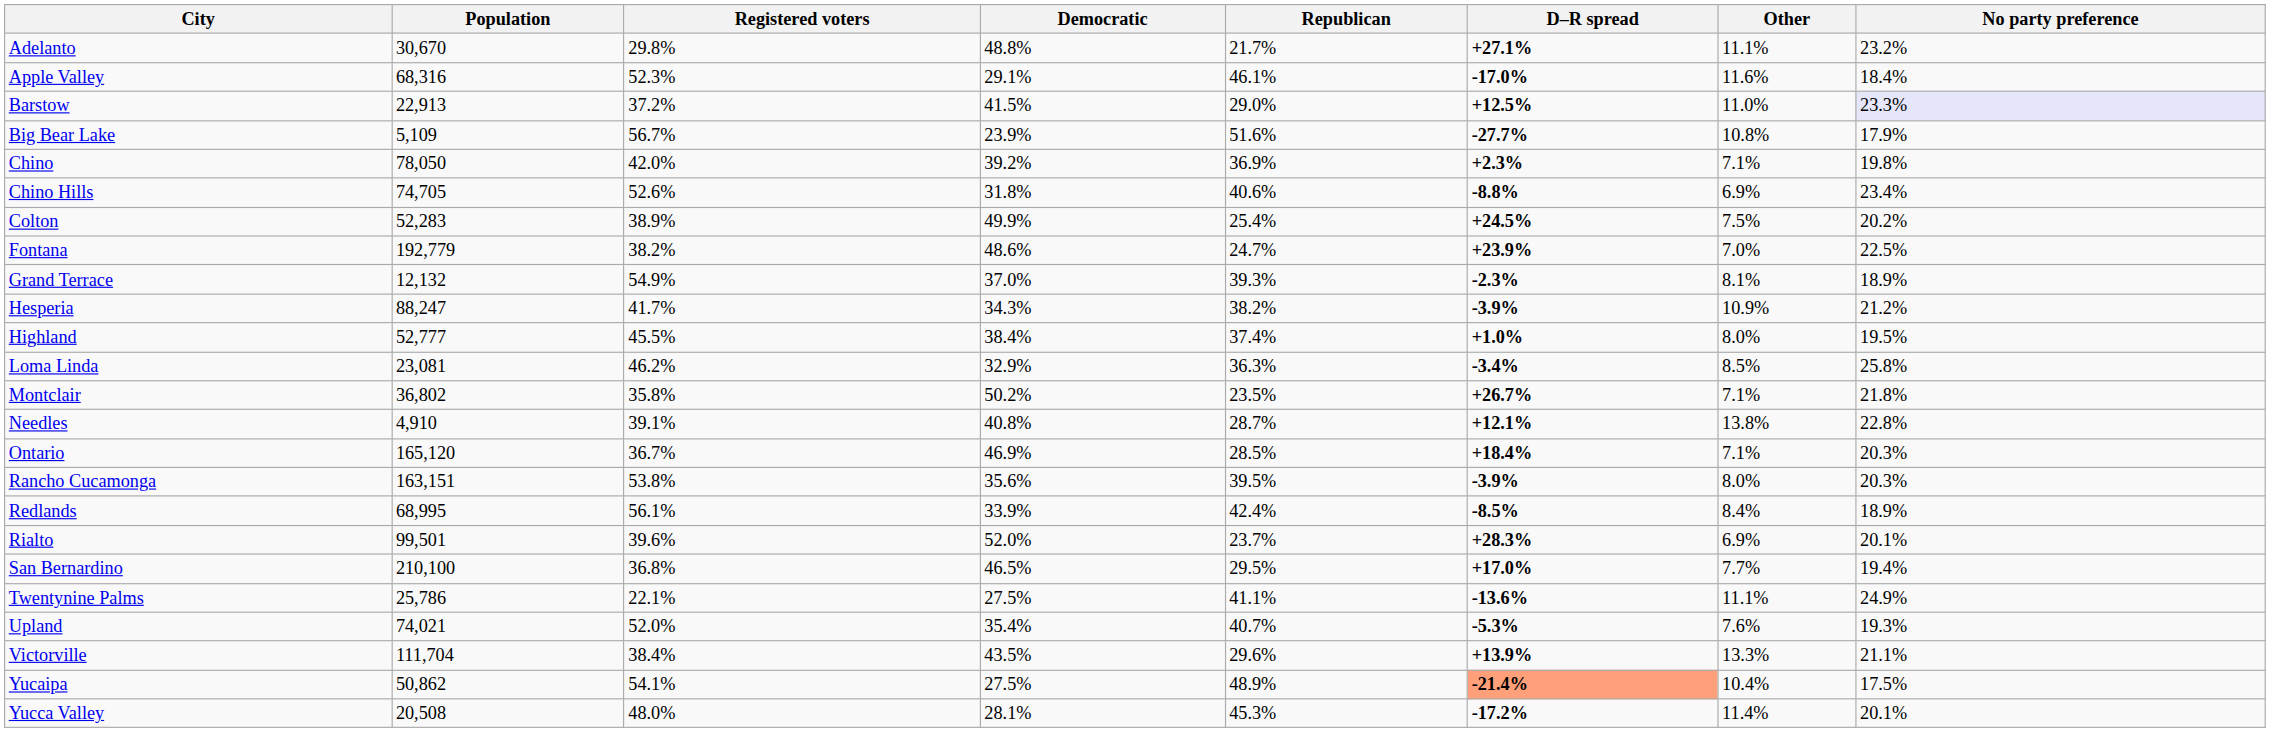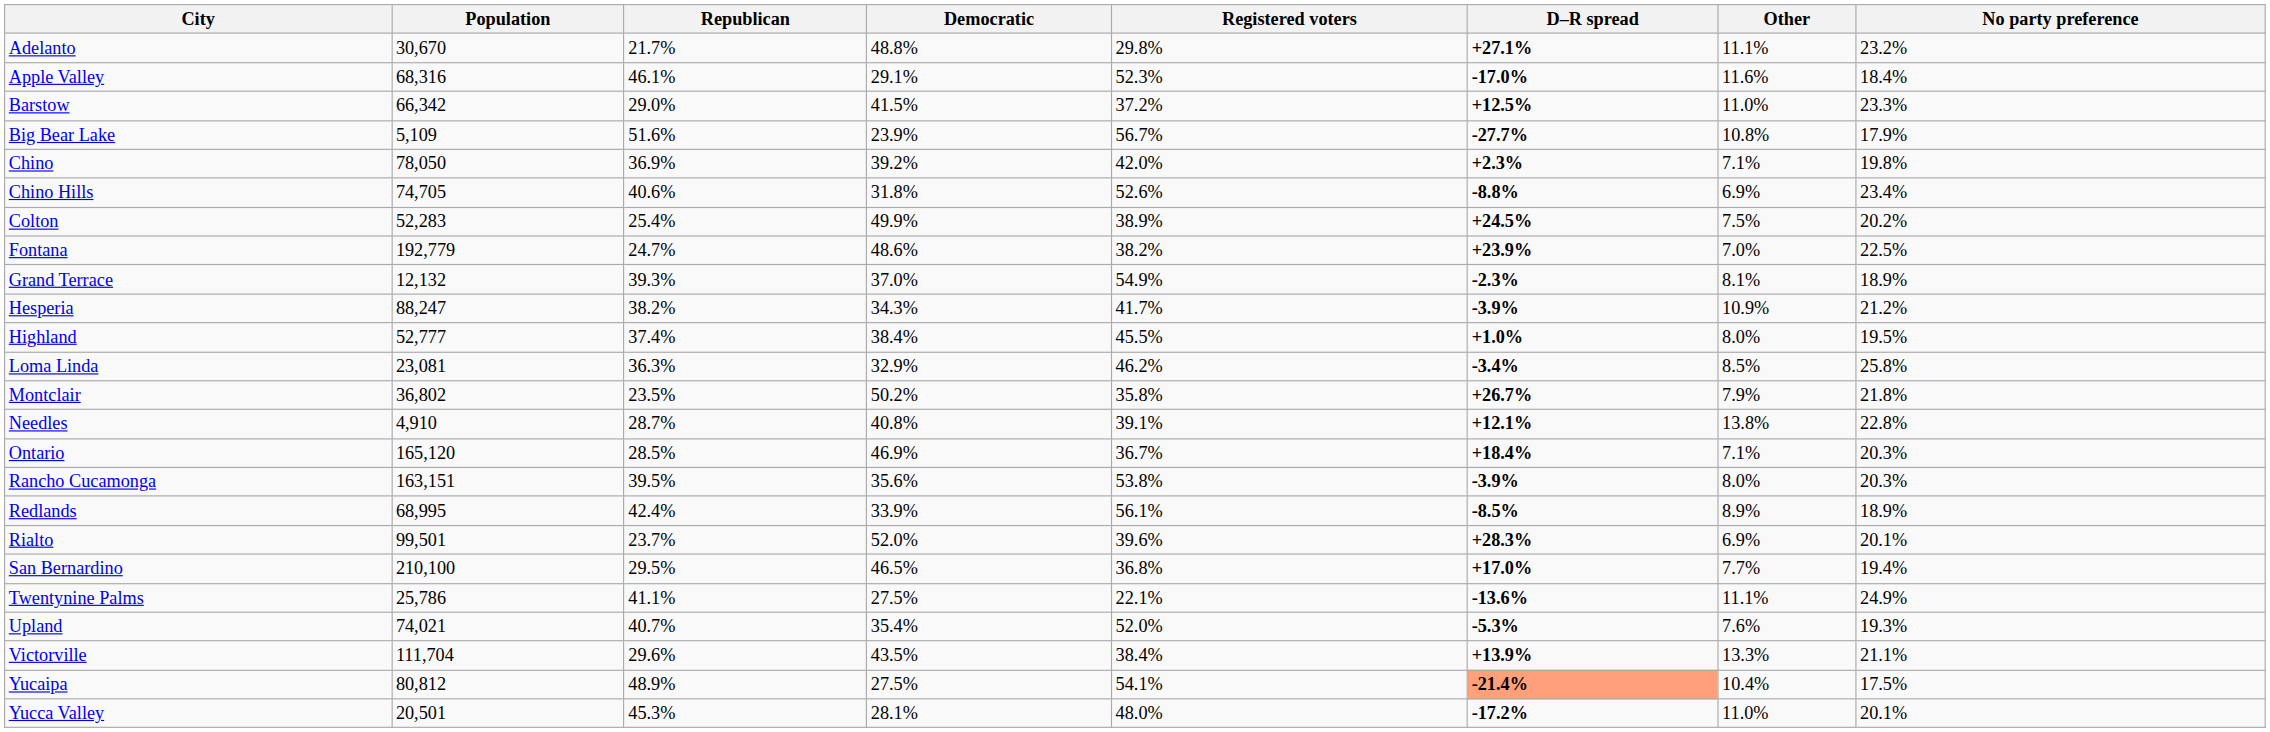 <table class="wikitable sortable collapsible collapsed" style="width: 100%;">
 <tr>
 <th>City</th>
 <th ! data-sort-type="number">Population</th>
+<th ! data-sort-type="number">Republican</th>
+<th ! data-sort-type="number">Democratic</th>
 <th ! data-sort-type="number">Registered voters<br></th>
-<th ! data-sort-type="number">Democratic</th>
-<th ! data-sort-type="number">Republican</th>
 <th ! data-sort-type="number">D–R spread</th>
 <th ! data-sort-type="number">Other</th>
 <th ! data-sort-type="number">No party preference</th>
 </tr>
 <tr>
 <td><a href='#'>Adelanto</a></td>
 <td>30,670</td>
+<td>21.7%</td>
+<td>48.8%</td>
 <td>29.8%</td>
-<td>48.8%</td>
-<td>21.7%</td>
 <td><span><strong>+27.1%</strong></span></td>
 <td>11.1%</td>
 <td>23.2%</td>
 </tr>
 <tr>
 <td><a href='#'>Apple Valley</a></td>
 <td>68,316</td>
+<td>46.1%</td>
+<td>29.1%</td>
 <td>52.3%</td>
-<td>29.1%</td>
-<td>46.1%</td>
 <td><span><strong>-17.0%</strong></span></td>
 <td>11.6%</td>
 <td>18.4%</td>
 </tr>
 <tr>
 <td><a href='#'>Barstow</a></td>
-<td>22,913</td>
+<td>66,342</td>
+<td>29.0%</td>
+<td>41.5%</td>
 <td>37.2%</td>
-<td>41.5%</td>
-<td>29.0%</td>
 <td><span><strong>+12.5%</strong></span></td>
 <td>11.0%</td>
-<td style="background: lavender;">23.3%</td>
+<td>23.3%</td>
 </tr>
 <tr>
 <td><a href='#'>Big Bear Lake</a></td>
 <td>5,109</td>
+<td>51.6%</td>
+<td>23.9%</td>
 <td>56.7%</td>
-<td>23.9%</td>
-<td>51.6%</td>
 <td><span><strong>-27.7%</strong></span></td>
 <td>10.8%</td>
 <td>17.9%</td>
 </tr>
 <tr>
 <td><a href='#'>Chino</a></td>
 <td>78,050</td>
+<td>36.9%</td>
+<td>39.2%</td>
 <td>42.0%</td>
-<td>39.2%</td>
-<td>36.9%</td>
 <td><span><strong>+2.3%</strong></span></td>
 <td>7.1%</td>
 <td>19.8%</td>
 </tr>
 <tr>
 <td><a href='#'>Chino Hills</a></td>
 <td>74,705</td>
+<td>40.6%</td>
+<td>31.8%</td>
 <td>52.6%</td>
-<td>31.8%</td>
-<td>40.6%</td>
 <td><span><strong>-8.8%</strong></span></td>
 <td>6.9%</td>
 <td>23.4%</td>
 </tr>
 <tr>
 <td><a href='#'>Colton</a></td>
 <td>52,283</td>
+<td>25.4%</td>
+<td>49.9%</td>
 <td>38.9%</td>
-<td>49.9%</td>
-<td>25.4%</td>
 <td><span><strong>+24.5%</strong></span></td>
 <td>7.5%</td>
 <td>20.2%</td>
 </tr>
 <tr>
 <td><a href='#'>Fontana</a></td>
 <td>192,779</td>
+<td>24.7%</td>
+<td>48.6%</td>
 <td>38.2%</td>
-<td>48.6%</td>
-<td>24.7%</td>
 <td><span><strong>+23.9%</strong></span></td>
 <td>7.0%</td>
 <td>22.5%</td>
 </tr>
 <tr>
 <td><a href='#'>Grand Terrace</a></td>
 <td>12,132</td>
+<td>39.3%</td>
+<td>37.0%</td>
 <td>54.9%</td>
-<td>37.0%</td>
-<td>39.3%</td>
 <td><span><strong>-2.3%</strong></span></td>
 <td>8.1%</td>
 <td>18.9%</td>
 </tr>
 <tr>
 <td><a href='#'>Hesperia</a></td>
 <td>88,247</td>
+<td>38.2%</td>
+<td>34.3%</td>
 <td>41.7%</td>
-<td>34.3%</td>
-<td>38.2%</td>
 <td><span><strong>-3.9%</strong></span></td>
 <td>10.9%</td>
 <td>21.2%</td>
 </tr>
 <tr>
 <td><a href='#'>Highland</a></td>
 <td>52,777</td>
+<td>37.4%</td>
+<td>38.4%</td>
 <td>45.5%</td>
-<td>38.4%</td>
-<td>37.4%</td>
 <td><span><strong>+1.0%</strong></span></td>
 <td>8.0%</td>
 <td>19.5%</td>
 </tr>
 <tr>
 <td><a href='#'>Loma Linda</a></td>
 <td>23,081</td>
+<td>36.3%</td>
+<td>32.9%</td>
 <td>46.2%</td>
-<td>32.9%</td>
-<td>36.3%</td>
 <td><span><strong>-3.4%</strong></span></td>
 <td>8.5%</td>
 <td>25.8%</td>
 </tr>
 <tr>
 <td><a href='#'>Montclair</a></td>
 <td>36,802</td>
+<td>23.5%</td>
+<td>50.2%</td>
 <td>35.8%</td>
-<td>50.2%</td>
-<td>23.5%</td>
 <td><span><strong>+26.7%</strong></span></td>
-<td>7.1%</td>
+<td>7.9%</td>
 <td>21.8%</td>
 </tr>
 <tr>
 <td><a href='#'>Needles</a></td>
 <td>4,910</td>
+<td>28.7%</td>
+<td>40.8%</td>
 <td>39.1%</td>
-<td>40.8%</td>
-<td>28.7%</td>
 <td><span><strong>+12.1%</strong></span></td>
 <td>13.8%</td>
 <td>22.8%</td>
 </tr>
 <tr>
 <td><a href='#'>Ontario</a></td>
 <td>165,120</td>
+<td>28.5%</td>
+<td>46.9%</td>
 <td>36.7%</td>
-<td>46.9%</td>
-<td>28.5%</td>
 <td><span><strong>+18.4%</strong></span></td>
 <td>7.1%</td>
 <td>20.3%</td>
 </tr>
 <tr>
 <td><a href='#'>Rancho Cucamonga</a></td>
 <td>163,151</td>
+<td>39.5%</td>
+<td>35.6%</td>
 <td>53.8%</td>
-<td>35.6%</td>
-<td>39.5%</td>
 <td><span><strong>-3.9%</strong></span></td>
 <td>8.0%</td>
 <td>20.3%</td>
 </tr>
 <tr>
 <td><a href='#'>Redlands</a></td>
 <td>68,995</td>
+<td>42.4%</td>
+<td>33.9%</td>
 <td>56.1%</td>
-<td>33.9%</td>
-<td>42.4%</td>
 <td><span><strong>-8.5%</strong></span></td>
-<td>8.4%</td>
+<td>8.9%</td>
 <td>18.9%</td>
 </tr>
 <tr>
 <td><a href='#'>Rialto</a></td>
 <td>99,501</td>
+<td>23.7%</td>
+<td>52.0%</td>
 <td>39.6%</td>
-<td>52.0%</td>
-<td>23.7%</td>
 <td><span><strong>+28.3%</strong></span></td>
 <td>6.9%</td>
 <td>20.1%</td>
 </tr>
 <tr>
 <td><a href='#'>San Bernardino</a></td>
 <td>210,100</td>
+<td>29.5%</td>
+<td>46.5%</td>
 <td>36.8%</td>
-<td>46.5%</td>
-<td>29.5%</td>
 <td><span><strong>+17.0%</strong></span></td>
 <td>7.7%</td>
 <td>19.4%</td>
 </tr>
 <tr>
 <td><a href='#'>Twentynine Palms</a></td>
 <td>25,786</td>
+<td>41.1%</td>
+<td>27.5%</td>
 <td>22.1%</td>
-<td>27.5%</td>
-<td>41.1%</td>
 <td><span><strong>-13.6%</strong></span></td>
 <td>11.1%</td>
 <td>24.9%</td>
 </tr>
 <tr>
 <td><a href='#'>Upland</a></td>
 <td>74,021</td>
+<td>40.7%</td>
+<td>35.4%</td>
 <td>52.0%</td>
-<td>35.4%</td>
-<td>40.7%</td>
 <td><span><strong>-5.3%</strong></span></td>
 <td>7.6%</td>
 <td>19.3%</td>
 </tr>
 <tr>
 <td><a href='#'>Victorville</a></td>
 <td>111,704</td>
+<td>29.6%</td>
+<td>43.5%</td>
 <td>38.4%</td>
-<td>43.5%</td>
-<td>29.6%</td>
 <td><span><strong>+13.9%</strong></span></td>
 <td>13.3%</td>
 <td>21.1%</td>
 </tr>
 <tr>
 <td><a href='#'>Yucaipa</a></td>
-<td>50,862</td>
+<td>80,812</td>
+<td>48.9%</td>
+<td>27.5%</td>
 <td>54.1%</td>
-<td>27.5%</td>
-<td>48.9%</td>
 <td style="background: lightsalmon;"><span><strong>-21.4%</strong></span></td>
 <td>10.4%</td>
 <td>17.5%</td>
 </tr>
 <tr>
 <td><a href='#'>Yucca Valley</a></td>
-<td>20,508</td>
+<td>20,501</td>
+<td>45.3%</td>
+<td>28.1%</td>
 <td>48.0%</td>
-<td>28.1%</td>
-<td>45.3%</td>
 <td><span><strong>-17.2%</strong></span></td>
-<td>11.4%</td>
+<td>11.0%</td>
 <td>20.1%</td>
 </tr>
 </table>
